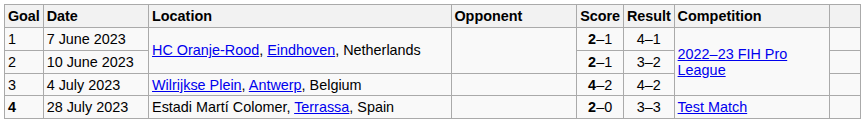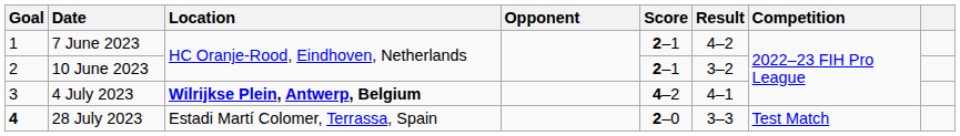 <table class="wikitable sortable" style="font-size:90%" width=97%>
 <tr>
 <th style="width: 25px; text-align: left">Goal</th>
 <th style="width: 100px; text-align: left">Date</th>
 <th style="width: 300px; text-align: left">Location</th>
 <th style="width: 120px; text-align: left">Opponent</th>
 <th style="width: 30px; text-align: left">Score</th>
 <th style="width: 30px; text-align: left">Result</th>
 <th style="width: 150px; text-align: left">Competition</th>
 <th style="width: 25px; text-align: left"></th>
 </tr>
 <tr>
 <td>1</td>
 <td>7 June 2023</td>
 <td rowspan=2><a href='#'>HC Oranje-Rood</a>, <a href='#'>Eindhoven</a>, Netherlands</td>
 <td rowspan=2></td>
 <td align="center"><strong>2</strong>–1</td>
-<td align="center">4–1</td>
+<td align="center">4–2</td>
 <td rowspan=3><a href='#'>2022–23 FIH Pro League</a></td>
 <td></td>
 </tr>
 <tr>
 <td>2</td>
 <td>10 June 2023</td>
 <td align="center"><strong>2</strong>–1</td>
 <td align="center">3–2</td>
 <td></td>
 </tr>
 <tr>
 <td>3</td>
 <td>4 July 2023</td>
-<td><a href='#'>Wilrijkse Plein</a>, <a href='#'>Antwerp</a>, Belgium</td>
+<td><strong><a href='#'>Wilrijkse Plein</a>, <a href='#'>Antwerp</a>, Belgium</strong></td>
 <td></td>
 <td align="center"><strong>4</strong>–2</td>
-<td align="center">4–2</td>
+<td align="center">4–1</td>
 <td></td>
 </tr>
 <tr>
 <td><strong>4</strong></td>
 <td>28 July 2023</td>
 <td>Estadi Martí Colomer, <a href='#'>Terrassa</a>, Spain</td>
 <td></td>
 <td align="center"><strong>2</strong>–0</td>
 <td align="center">3–3</td>
 <td><a href='#'>Test Match</a></td>
 <td></td>
 </tr>
 </table>
